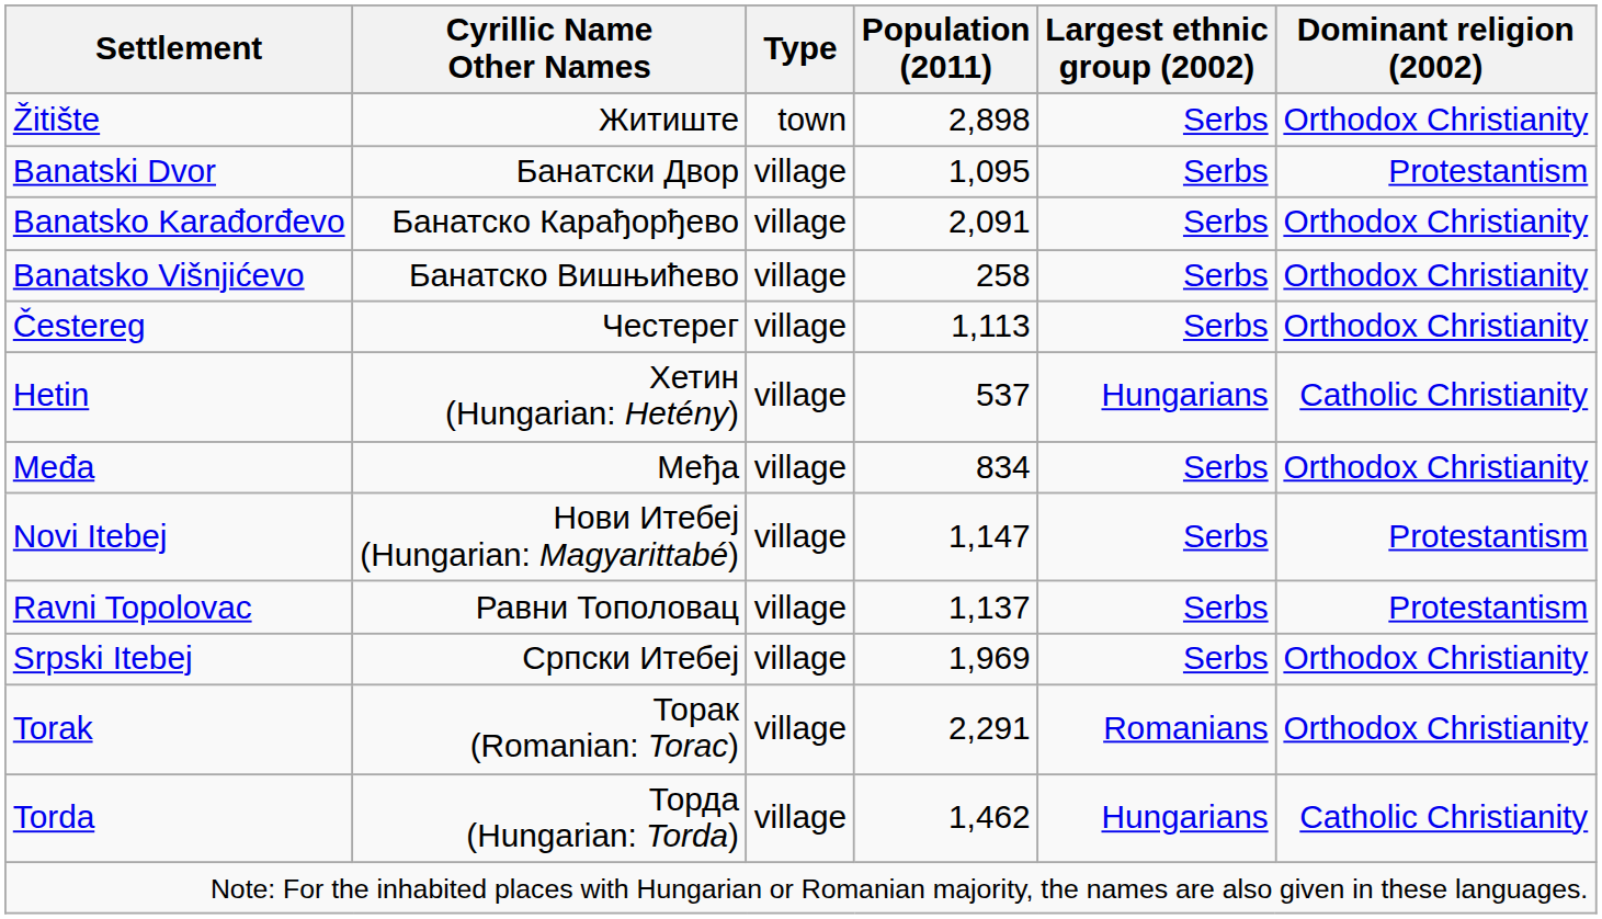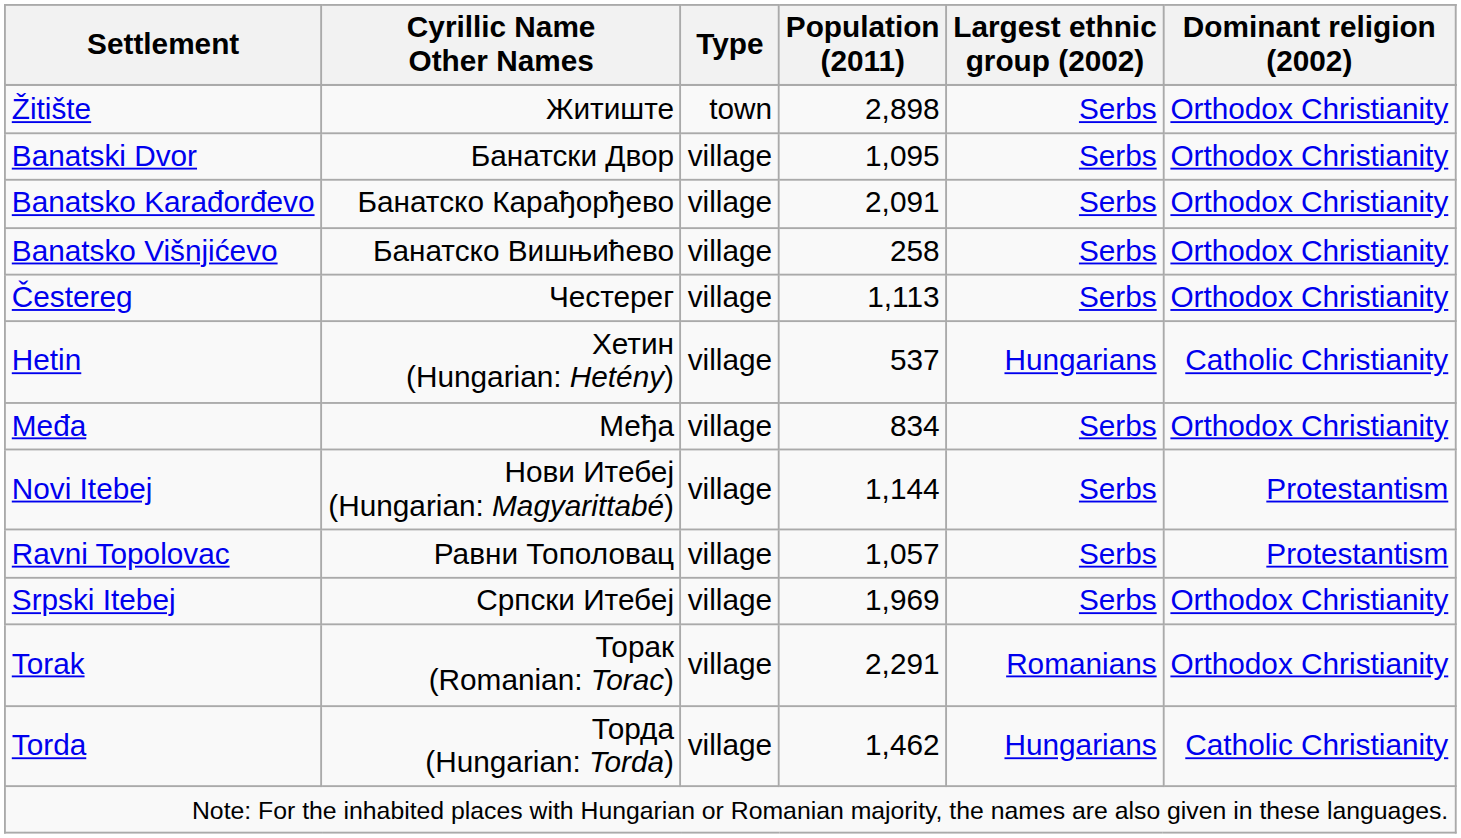 <table class="wikitable" style="text-align: right;">
 <tr bgcolor="#e0e0e0">
 <th rowspan="1">Settlement</th>
 <th colspan="1">Cyrillic Name<br>Other Names</th>
 <th colspan="1">Type</th>
 <th colspan="1">Population<br>(2011)</th>
 <th colspan="1">Largest ethnic<br>group (2002)</th>
 <th colspan="1">Dominant religion<br>(2002)</th>
 </tr>
 <tr bgcolor="#e0e0e0">
 </tr>
 <tr>
 <td align="left"><a href='#'>Žitište</a></td>
 <td>Житиште</td>
 <td>town</td>
 <td>2,898</td>
 <td><a href='#'>Serbs</a></td>
 <td><a href='#'>Orthodox Christianity</a></td>
 </tr>
 <tr>
 <td align="left"><a href='#'>Banatski Dvor</a></td>
 <td>Банатски Двор</td>
 <td>village</td>
 <td>1,095</td>
 <td><a href='#'>Serbs</a></td>
-<td><a href='#'>Protestantism</a></td>
+<td><a href='#'>Orthodox Christianity</a></td>
 </tr>
 <tr>
 <td align="left"><a href='#'>Banatsko Karađorđevo</a></td>
 <td>Банатско Карађорђево</td>
 <td>village</td>
 <td>2,091</td>
 <td><a href='#'>Serbs</a></td>
 <td><a href='#'>Orthodox Christianity</a></td>
 </tr>
 <tr>
 <td align="left"><a href='#'>Banatsko Višnjićevo</a></td>
 <td>Банатско Вишњићево</td>
 <td>village</td>
 <td>258</td>
 <td><a href='#'>Serbs</a></td>
 <td><a href='#'>Orthodox Christianity</a></td>
 </tr>
 <tr>
 <td align="left"><a href='#'>Čestereg</a></td>
 <td>Честерег</td>
 <td>village</td>
 <td>1,113</td>
 <td><a href='#'>Serbs</a></td>
 <td><a href='#'>Orthodox Christianity</a></td>
 </tr>
 <tr>
 <td align="left"><a href='#'>Hetin</a></td>
 <td>Хетин<br>(Hungarian: <em>Hetény</em>)</td>
 <td>village</td>
 <td>537</td>
 <td><a href='#'>Hungarians</a></td>
 <td><a href='#'>Catholic Christianity</a></td>
 </tr>
 <tr>
 <td align="left"><a href='#'>Međa</a></td>
 <td>Међа</td>
 <td>village</td>
 <td>834</td>
 <td><a href='#'>Serbs</a></td>
 <td><a href='#'>Orthodox Christianity</a></td>
 </tr>
 <tr>
 <td align="left"><a href='#'>Novi Itebej</a></td>
 <td>Нови Итебеј<br>(Hungarian: <em>Magyarittabé</em>)</td>
 <td>village</td>
-<td>1,147</td>
+<td>1,144</td>
 <td><a href='#'>Serbs</a></td>
 <td><a href='#'>Protestantism</a></td>
 </tr>
 <tr>
 <td align="left"><a href='#'>Ravni Topolovac</a></td>
 <td>Равни Тополовац</td>
 <td>village</td>
-<td>1,137</td>
+<td>1,057</td>
 <td><a href='#'>Serbs</a></td>
 <td><a href='#'>Protestantism</a></td>
 </tr>
 <tr>
 <td align="left"><a href='#'>Srpski Itebej</a></td>
 <td>Српски Итебеј</td>
 <td>village</td>
 <td>1,969</td>
 <td><a href='#'>Serbs</a></td>
 <td><a href='#'>Orthodox Christianity</a></td>
 </tr>
 <tr>
 <td align="left"><a href='#'>Torak</a></td>
 <td>Торак<br>(Romanian: <em>Torac</em>)</td>
 <td>village</td>
 <td>2,291</td>
 <td><a href='#'>Romanians</a></td>
 <td><a href='#'>Orthodox Christianity</a></td>
 </tr>
 <tr>
 <td align="left"><a href='#'>Torda</a></td>
 <td>Торда<br>(Hungarian: <em>Torda</em>)</td>
 <td>village</td>
 <td>1,462</td>
 <td><a href='#'>Hungarians</a></td>
 <td><a href='#'>Catholic Christianity</a></td>
 </tr>
 <tr>
 <td colspan="19"><small>Note: For the inhabited places with Hungarian or Romanian majority, the names are also given in these languages.</small></td>
 </tr>
 </table>
